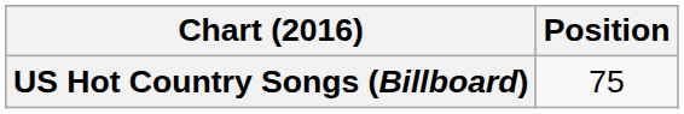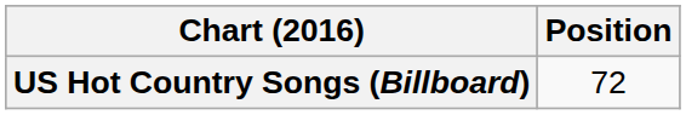 <table class="wikitable sortable plainrowheaders" style="text-align:center">
 <tr>
 <th scope="col">Chart (2016)</th>
 <th scope="col">Position</th>
 </tr>
 <tr>
 <th scope="row">US Hot Country Songs (<em>Billboard</em>)</th>
-<td>75</td>
+<td>72</td>
 </tr>
 </table>
